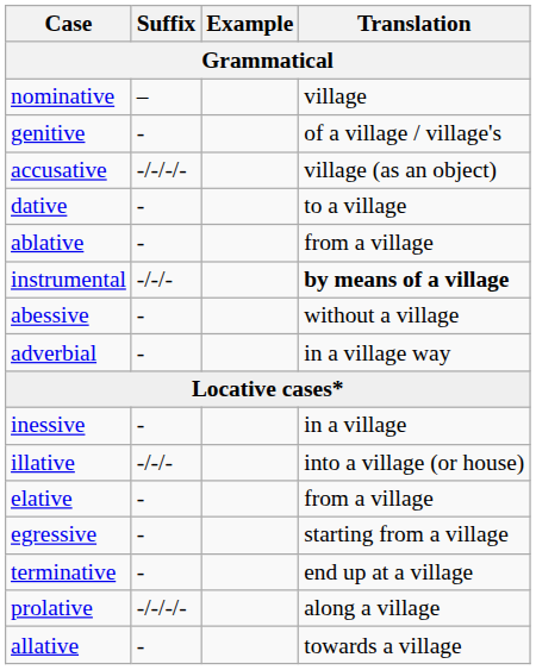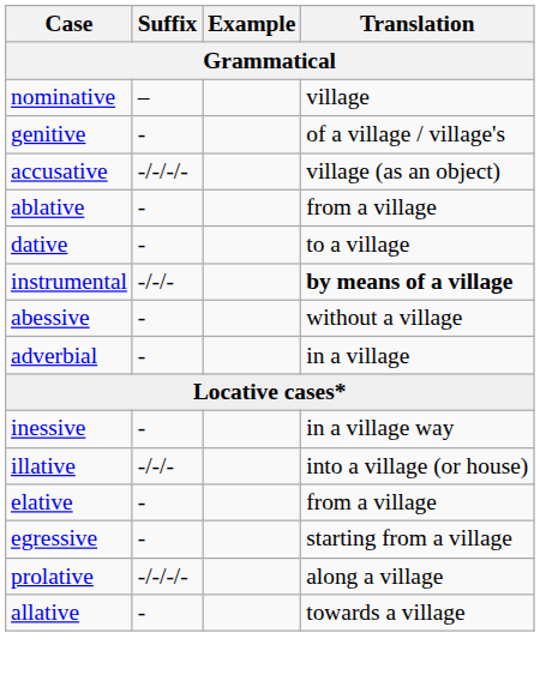 <table class="wikitable">
 <tr>
 <th>Case</th>
 <th>Suffix</th>
 <th>Example</th>
 <th>Translation</th>
 </tr>
 <tr>
 <th colspan="4">Grammatical</th>
 </tr>
 <tr>
 <td><a href='#'>nominative</a></td>
 <td>–</td>
 <td> <br></td>
 <td>village</td>
 </tr>
 <tr>
 <td><a href='#'>genitive</a></td>
 <td>- <br></td>
 <td> <br> </td>
 <td>of a village / village's</td>
 </tr>
 <tr>
 <td><a href='#'>accusative</a></td>
 <td>-/-/-/- <br></td>
 <td> <br></td>
 <td>village (as an object)</td>
 </tr>
 <tr>
+<td><a href='#'>ablative</a></td>
+<td>- <br></td>
+<td> <br></td>
+<td>from a village</td>
+</tr>
+<tr>
 <td><a href='#'>dative</a></td>
 <td>- <br></td>
 <td> <br></td>
 <td>to a village</td>
-</tr>
-<tr>
-<td><a href='#'>ablative</a></td>
-<td>- <br></td>
-<td> <br></td>
-<td>from a village</td>
 </tr>
 <tr>
 <td><a href='#'>instrumental</a></td>
 <td>-/-/- <br></td>
 <td> <br></td>
 <td><strong>by means of a village</strong></td>
 </tr>
 <tr>
 <td><a href='#'>abessive</a></td>
 <td>- <br></td>
 <td> <br></td>
 <td>without a village</td>
 </tr>
 <tr>
 <td><a href='#'>adverbial</a></td>
 <td>- <br></td>
 <td> <br></td>
-<td>in a village way</td>
+<td>in a village</td>
 </tr>
 <tr>
 <th colspan="4" style="background:#efefef">Locative cases*</th>
 </tr>
 <tr>
 <td><a href='#'>inessive</a></td>
 <td>- <br></td>
 <td> <br></td>
-<td>in a village</td>
+<td>in a village way</td>
 </tr>
 <tr>
 <td><a href='#'>illative</a></td>
 <td>-/-/- <br></td>
 <td> <br></td>
 <td>into a village (or house)</td>
 </tr>
 <tr>
 <td><a href='#'>elative</a></td>
 <td>- <br></td>
 <td> <br></td>
 <td>from a village</td>
 </tr>
 <tr>
 <td><a href='#'>egressive</a></td>
 <td>- <br></td>
 <td> <br></td>
 <td>starting from a village</td>
 </tr>
 <tr>
-<td><a href='#'>terminative</a></td>
-<td>- <br> </td>
-<td> <br></td>
-<td>end up at a village</td>
-</tr>
-<tr>
 <td><a href='#'>prolative</a></td>
 <td>-/-/-/- <br></td>
 <td> <br></td>
 <td>along a village</td>
 </tr>
 <tr>
 <td><a href='#'>allative</a></td>
 <td>- <br></td>
 <td> <br></td>
 <td>towards a village</td>
 </tr>
 </table>
